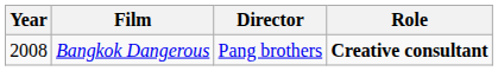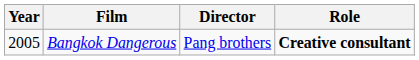 <table class="wikitable">
 <tr>
 <th>Year</th>
 <th>Film</th>
 <th>Director</th>
 <th>Role</th>
 </tr>
 <tr>
-<td>2008</td>
+<td>2005</td>
 <td><em><a href='#'>Bangkok Dangerous</a></em></td>
 <td><a href='#'>Pang brothers</a></td>
 <td><strong>Creative consultant</strong></td>
 </tr>
 </table>
